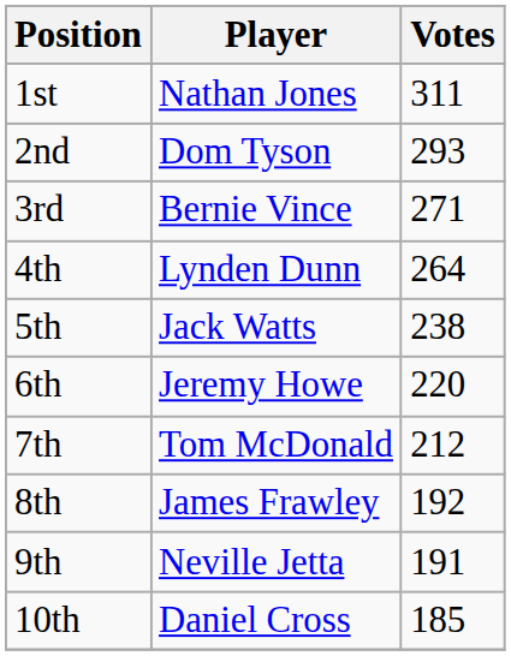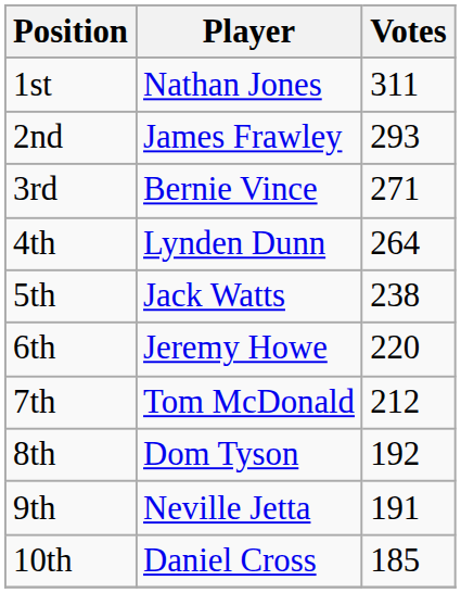 <table class="wikitable">
 <tr>
 <th>Position</th>
 <th>Player</th>
 <th>Votes</th>
 </tr>
 <tr>
 <td>1st</td>
 <td><a href='#'>Nathan Jones</a></td>
 <td>311</td>
 </tr>
 <tr>
 <td>2nd</td>
-<td><a href='#'>Dom Tyson</a></td>
+<td><a href='#'>James Frawley</a></td>
 <td>293</td>
 </tr>
 <tr>
 <td>3rd</td>
 <td><a href='#'>Bernie Vince</a></td>
 <td>271</td>
 </tr>
 <tr>
 <td>4th</td>
 <td><a href='#'>Lynden Dunn</a></td>
 <td>264</td>
 </tr>
 <tr>
 <td>5th</td>
 <td><a href='#'>Jack Watts</a></td>
 <td>238</td>
 </tr>
 <tr>
 <td>6th</td>
 <td><a href='#'>Jeremy Howe</a></td>
 <td>220</td>
 </tr>
 <tr>
 <td>7th</td>
 <td><a href='#'>Tom McDonald</a></td>
 <td>212</td>
 </tr>
 <tr>
 <td>8th</td>
-<td><a href='#'>James Frawley</a></td>
+<td><a href='#'>Dom Tyson</a></td>
 <td>192</td>
 </tr>
 <tr>
 <td>9th</td>
 <td><a href='#'>Neville Jetta</a></td>
 <td>191</td>
 </tr>
 <tr>
 <td>10th</td>
 <td><a href='#'>Daniel Cross</a></td>
 <td>185</td>
 </tr>
 <tr>
 </tr>
 </table>
